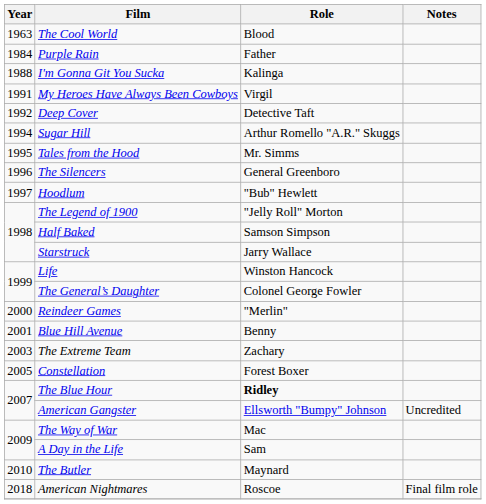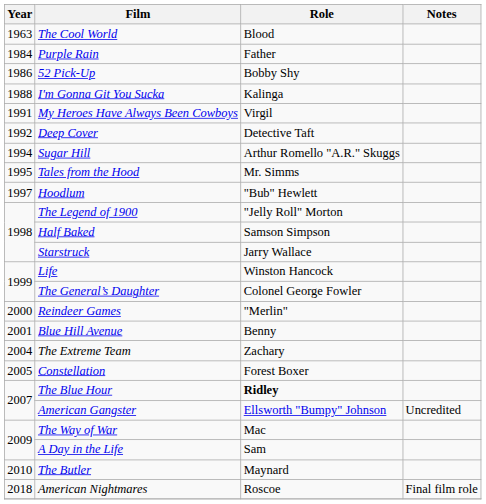 <table class="wikitable sortable">
 <tr>
 <th>Year</th>
 <th>Film</th>
 <th>Role</th>
 <th class="unsortable">Notes</th>
 </tr>
 <tr>
 <td>1963</td>
 <td><em><a href='#'>The Cool World</a></em></td>
 <td>Blood</td>
 <td></td>
 </tr>
 <tr>
 <td>1984</td>
 <td><em><a href='#'>Purple Rain</a></em></td>
 <td>Father</td>
+<td></td>
+</tr>
+<tr>
+<td>1986</td>
+<td><em><a href='#'>52 Pick-Up</a></em></td>
+<td>Bobby Shy</td>
 <td></td>
 </tr>
 <tr>
 <td>1988</td>
 <td><em><a href='#'>I'm Gonna Git You Sucka</a></em></td>
 <td>Kalinga</td>
 <td></td>
 </tr>
 <tr>
 <td>1991</td>
 <td><em><a href='#'>My Heroes Have Always Been Cowboys</a></em></td>
 <td>Virgil</td>
 <td></td>
 </tr>
 <tr>
 <td>1992</td>
 <td><em><a href='#'>Deep Cover</a></em></td>
 <td>Detective Taft</td>
 <td></td>
 </tr>
 <tr>
 <td>1994</td>
 <td><em><a href='#'>Sugar Hill</a></em></td>
 <td>Arthur Romello "A.R." Skuggs</td>
 <td></td>
 </tr>
 <tr>
 <td>1995</td>
 <td><em><a href='#'>Tales from the Hood</a></em></td>
 <td>Mr. Simms</td>
-<td></td>
-</tr>
-<tr>
-<td>1996</td>
-<td><em><a href='#'>The Silencers</a></em></td>
-<td>General Greenboro</td>
 <td></td>
 </tr>
 <tr>
 <td>1997</td>
 <td><em><a href='#'>Hoodlum</a></em></td>
 <td>"Bub" Hewlett</td>
 <td></td>
 </tr>
 <tr>
 <td rowspan="3">1998</td>
 <td><em><a href='#'>The Legend of 1900</a></em></td>
 <td>"Jelly Roll" Morton</td>
 <td></td>
 </tr>
 <tr>
 <td><em><a href='#'>Half Baked</a></em></td>
 <td>Samson Simpson</td>
 <td></td>
 </tr>
 <tr>
 <td><em><a href='#'>Starstruck</a></em></td>
 <td>Jarry Wallace</td>
 <td></td>
 </tr>
 <tr>
 <td rowspan="2">1999</td>
 <td><em><a href='#'>Life</a></em></td>
 <td>Winston Hancock</td>
 <td></td>
 </tr>
 <tr>
 <td><em><a href='#'>The General’s Daughter</a></em></td>
 <td>Colonel George Fowler</td>
 <td></td>
 </tr>
 <tr>
 <td>2000</td>
 <td><em><a href='#'>Reindeer Games</a></em></td>
 <td>"Merlin"</td>
 <td></td>
 </tr>
 <tr>
 <td>2001</td>
 <td><em><a href='#'>Blue Hill Avenue</a></em></td>
 <td>Benny</td>
 <td></td>
 </tr>
 <tr>
-<td>2003</td>
+<td>2004</td>
 <td><em>The Extreme Team</em></td>
 <td>Zachary</td>
 <td></td>
 </tr>
 <tr>
 <td>2005</td>
 <td><em><a href='#'>Constellation</a></em></td>
 <td>Forest Boxer</td>
 <td></td>
 </tr>
 <tr>
 <td rowspan="2">2007</td>
 <td><em><a href='#'>The Blue Hour</a></em></td>
 <td><strong>Ridley</strong></td>
 <td></td>
 </tr>
 <tr>
 <td><em><a href='#'>American Gangster</a></em></td>
 <td><a href='#'>Ellsworth "Bumpy" Johnson</a></td>
 <td>Uncredited</td>
 </tr>
 <tr>
 <td rowspan="2">2009</td>
 <td><em><a href='#'>The Way of War</a></em></td>
 <td>Mac</td>
 <td></td>
 </tr>
 <tr>
 <td><em><a href='#'>A Day in the Life</a></em></td>
 <td>Sam</td>
 <td></td>
 </tr>
 <tr Burn Notice-Truth and Reconciliation S2 Ep9>
 <td>2010</td>
 <td><em><a href='#'>The Butler</a></em></td>
 <td>Maynard</td>
 <td></td>
 </tr>
 <tr>
 <td>2018</td>
 <td><em>American Nightmares</em></td>
 <td>Roscoe</td>
 <td>Final film role</td>
 </tr>
 <tr>
 </tr>
 </table>
